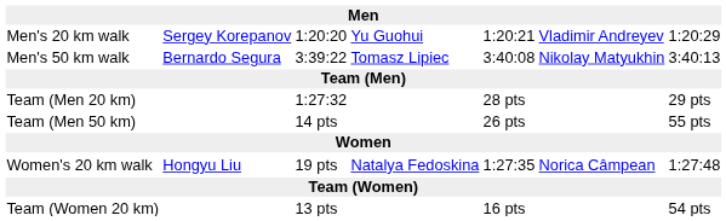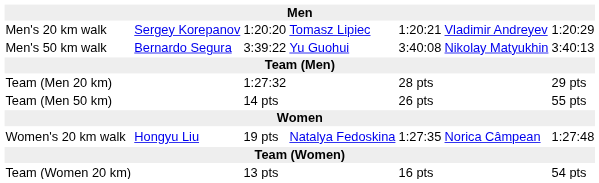 <table>
 <tr>
 <td colspan=7 bgcolor=#eeeeee style=text-align:center;><strong>Men</strong></td>
 </tr>
 <tr>
 <td>Men's 20 km walk</td>
 <td><a href='#'>Sergey Korepanov</a><br></td>
 <td>1:20:20</td>
-<td><a href='#'>Yu Guohui</a><br></td>
+<td><a href='#'>Tomasz Lipiec</a><br></td>
 <td>1:20:21</td>
 <td><a href='#'>Vladimir Andreyev</a><br></td>
 <td>1:20:29</td>
 </tr>
 <tr>
 <td>Men's 50 km walk</td>
 <td><a href='#'>Bernardo Segura</a><br></td>
 <td>3:39:22</td>
-<td><a href='#'>Tomasz Lipiec</a><br></td>
+<td><a href='#'>Yu Guohui</a><br></td>
 <td>3:40:08</td>
 <td><a href='#'>Nikolay Matyukhin</a><br></td>
 <td>3:40:13</td>
 </tr>
 <tr>
 <td colspan=7 bgcolor=#eeeeee style=text-align:center;><strong>Team (Men)</strong></td>
 </tr>
 <tr>
 <td>Team (Men 20 km)</td>
 <td></td>
 <td>1:27:32</td>
 <td></td>
 <td>28 pts</td>
 <td></td>
 <td>29 pts</td>
 </tr>
 <tr>
 <td>Team (Men 50 km)</td>
 <td></td>
 <td>14 pts</td>
 <td></td>
 <td>26 pts</td>
 <td></td>
 <td>55 pts</td>
 </tr>
 <tr>
 <td colspan=7 bgcolor=#eeeeee style=text-align:center;><strong>Women</strong></td>
 </tr>
 <tr>
 </tr>
 <tr>
 <td>Women's 20 km walk</td>
 <td><a href='#'>Hongyu Liu</a><br></td>
 <td>19 pts</td>
 <td><a href='#'>Natalya Fedoskina</a><br></td>
 <td>1:27:35</td>
 <td><a href='#'>Norica Câmpean</a><br></td>
 <td>1:27:48</td>
 </tr>
 <tr>
 <td colspan=7 bgcolor=#eeeeee style=text-align:center;><strong>Team (Women)</strong></td>
 </tr>
 <tr>
 <td>Team (Women 20 km)</td>
 <td></td>
 <td>13 pts</td>
 <td></td>
 <td>16 pts</td>
 <td></td>
 <td>54 pts</td>
 </tr>
 </table>
